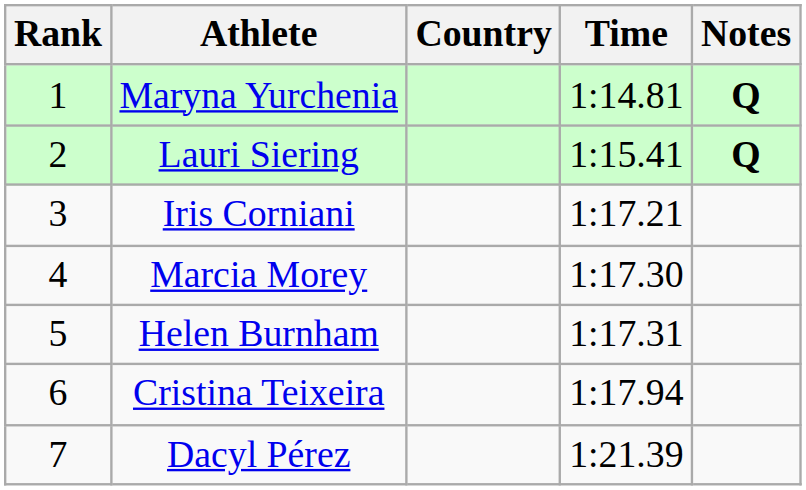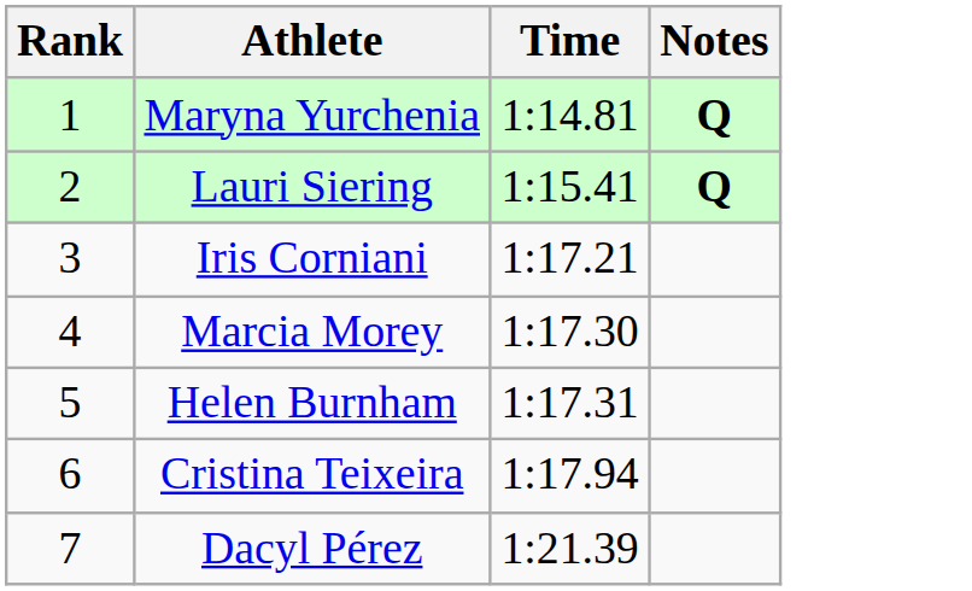 <table class="wikitable sortable" style="text-align:center">
 <tr>
 <th>Rank</th>
 <th>Athlete</th>
-<th>Country</th>
 <th>Time</th>
 <th>Notes</th>
 </tr>
 <tr bgcolor=ccffcc>
 <td>1</td>
 <td><a href='#'>Maryna Yurchenia</a></td>
-<td align=left></td>
 <td>1:14.81</td>
 <td><strong>Q </strong></td>
 </tr>
 <tr bgcolor=ccffcc>
 <td>2</td>
 <td><a href='#'>Lauri Siering</a></td>
-<td align=left></td>
 <td>1:15.41</td>
 <td><strong>Q </strong></td>
 </tr>
 <tr>
 <td>3</td>
 <td><a href='#'>Iris Corniani</a></td>
-<td align=left></td>
 <td>1:17.21</td>
 <td><strong> </strong></td>
 </tr>
 <tr>
 <td>4</td>
 <td><a href='#'>Marcia Morey</a></td>
-<td align=left></td>
 <td>1:17.30</td>
 <td><strong> </strong></td>
 </tr>
 <tr>
 <td>5</td>
 <td><a href='#'>Helen Burnham</a></td>
-<td align=left></td>
 <td>1:17.31</td>
 <td><strong> </strong></td>
 </tr>
 <tr>
 <td>6</td>
 <td><a href='#'>Cristina Teixeira</a></td>
-<td align=left></td>
 <td>1:17.94</td>
 <td><strong> </strong></td>
 </tr>
 <tr>
 <td>7</td>
 <td><a href='#'>Dacyl Pérez</a></td>
-<td align=left></td>
 <td>1:21.39</td>
 <td><strong> </strong></td>
 </tr>
 </table>
